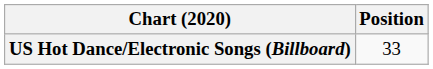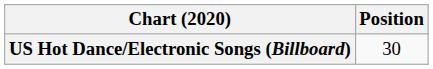 <table class="wikitable plainrowheaders" style="text-align:center">
 <tr>
 <th>Chart (2020)</th>
 <th>Position</th>
 </tr>
 <tr>
 <th scope="row">US Hot Dance/Electronic Songs (<em>Billboard</em>)</th>
-<td>33</td>
+<td>30</td>
 </tr>
 </table>
